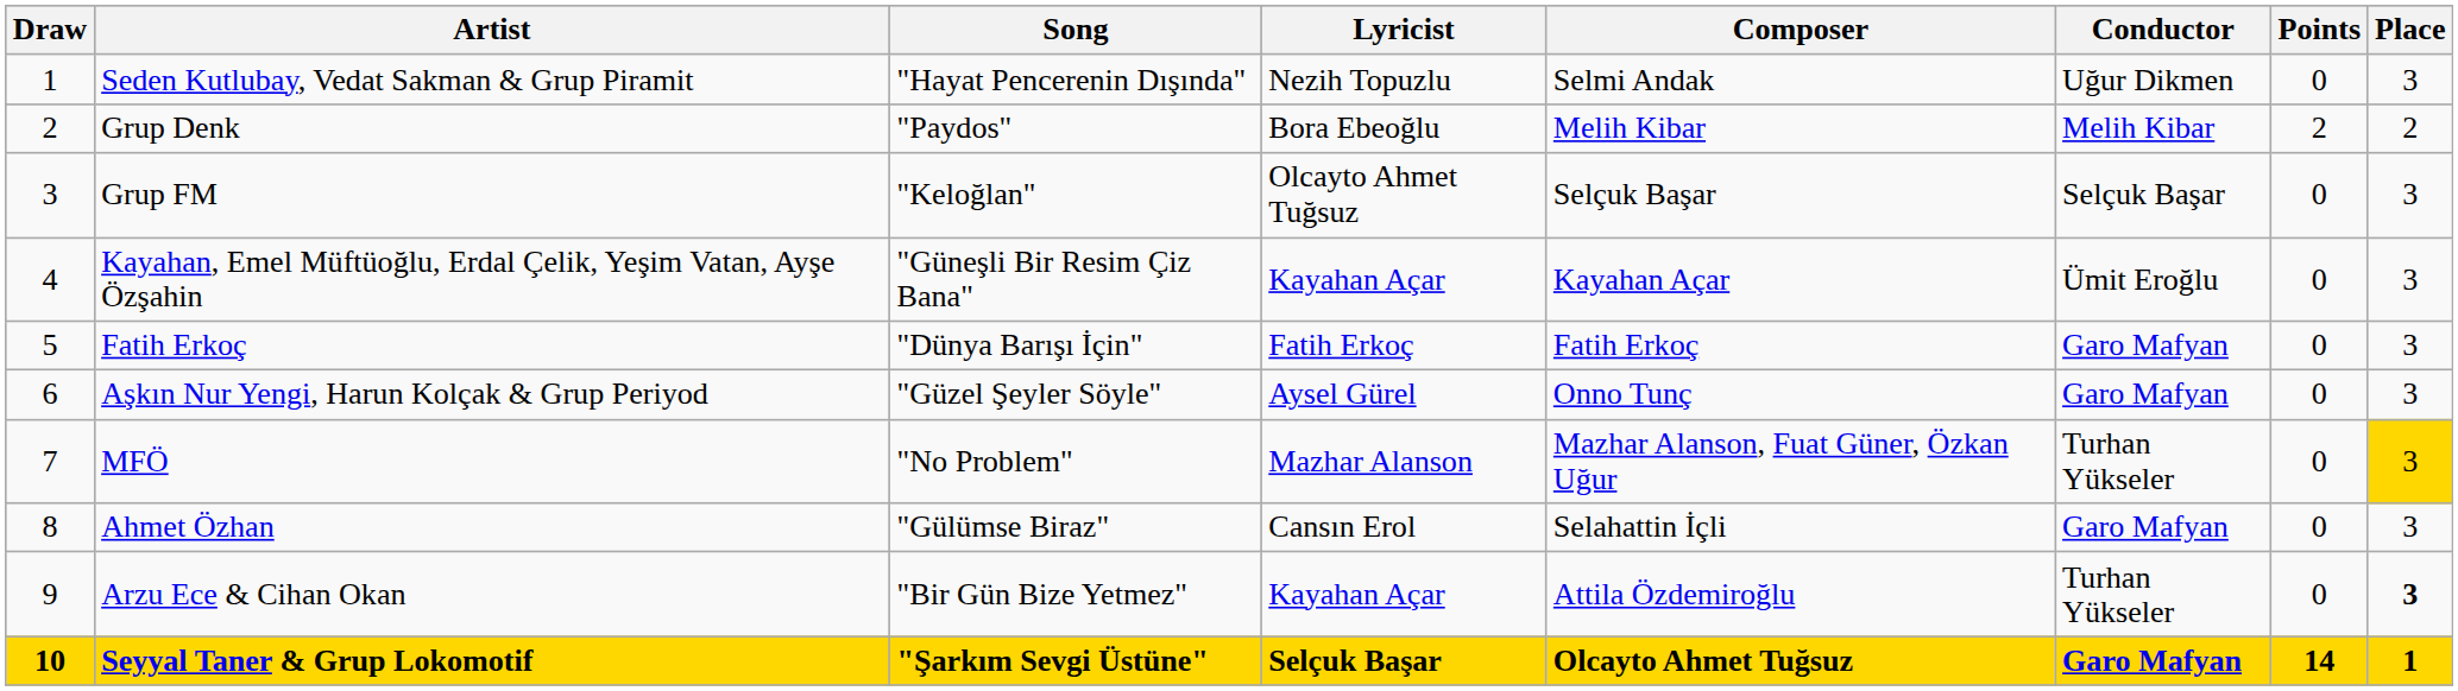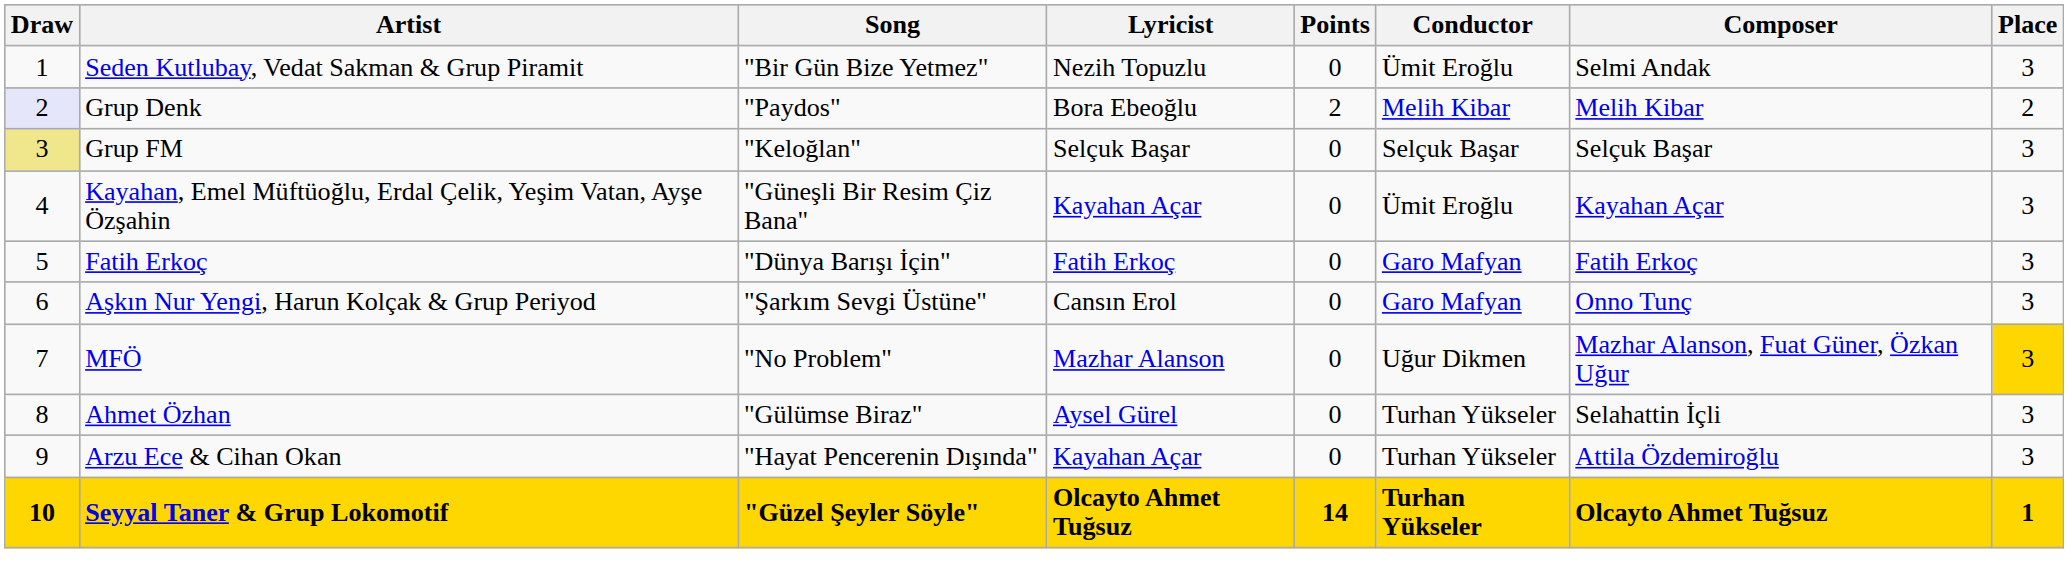 <table class="sortable wikitable" style="margin: 1em auto 1em auto; text-align:center">
 <tr>
 <th>Draw</th>
 <th>Artist</th>
 <th>Song</th>
 <th>Lyricist</th>
+<th>Points</th>
+<th>Conductor</th>
 <th>Composer</th>
-<th>Conductor</th>
-<th>Points</th>
 <th>Place</th>
 </tr>
 <tr>
 <td>1</td>
 <td align="left"><a href='#'>Seden Kutlubay</a>, Vedat Sakman & Grup Piramit</td>
-<td align="left">"Hayat Pencerenin Dışında"</td>
+<td align="left">"Bir Gün Bize Yetmez"</td>
 <td align="left">Nezih Topuzlu</td>
+<td>0</td>
+<td align="left">Ümit Eroğlu</td>
 <td align="left">Selmi Andak</td>
-<td align="left">Uğur Dikmen</td>
-<td>0</td>
 <td>3</td>
 </tr>
 <tr>
-<td>2</td>
+<td style="background: lavender;">2</td>
 <td align="left">Grup Denk</td>
 <td align="left">"Paydos"</td>
 <td align="left">Bora Ebeoğlu</td>
+<td>2</td>
 <td align="left"><a href='#'>Melih Kibar</a></td>
 <td align="left"><a href='#'>Melih Kibar</a></td>
 <td>2</td>
-<td>2</td>
 </tr>
 <tr>
-<td>3</td>
+<td style="background: khaki;">3</td>
 <td align="left">Grup FM</td>
 <td align="left">"Keloğlan"</td>
-<td align="left">Olcayto Ahmet Tuğsuz</td>
+<td align="left">Selçuk Başar</td>
+<td>0</td>
 <td align="left">Selçuk Başar</td>
 <td align="left">Selçuk Başar</td>
-<td>0</td>
 <td>3</td>
 </tr>
 <tr>
 <td>4</td>
 <td align="left"><a href='#'>Kayahan</a>, Emel Müftüoğlu, Erdal Çelik, Yeşim Vatan, Ayşe Özşahin</td>
 <td align="left">"Güneşli Bir Resim Çiz Bana"</td>
 <td align="left"><a href='#'>Kayahan Açar</a></td>
+<td>0</td>
+<td align="left">Ümit Eroğlu</td>
 <td align="left"><a href='#'>Kayahan Açar</a></td>
-<td align="left">Ümit Eroğlu</td>
-<td>0</td>
 <td>3</td>
 </tr>
 <tr>
 <td>5</td>
 <td align="left"><a href='#'>Fatih Erkoç</a></td>
 <td align="left">"Dünya Barışı İçin"</td>
 <td align="left"><a href='#'>Fatih Erkoç</a></td>
+<td>0</td>
+<td align="left"><a href='#'>Garo Mafyan</a></td>
 <td align="left"><a href='#'>Fatih Erkoç</a></td>
-<td align="left"><a href='#'>Garo Mafyan</a></td>
-<td>0</td>
 <td>3</td>
 </tr>
 <tr>
 <td>6</td>
 <td align="left"><a href='#'>Aşkın Nur Yengi</a>, Harun Kolçak & Grup Periyod</td>
-<td align="left">"Güzel Şeyler Söyle"</td>
-<td align="left"><a href='#'>Aysel Gürel</a></td>
+<td align="left">"Şarkım Sevgi Üstüne"</td>
+<td align="left">Cansın Erol</td>
+<td>0</td>
+<td align="left"><a href='#'>Garo Mafyan</a></td>
 <td align="left"><a href='#'>Onno Tunç</a></td>
-<td align="left"><a href='#'>Garo Mafyan</a></td>
-<td>0</td>
 <td>3</td>
 </tr>
 <tr>
 <td>7</td>
 <td align="left"><a href='#'>MFÖ</a></td>
 <td align="left">"No Problem"</td>
 <td align="left"><a href='#'>Mazhar Alanson</a></td>
+<td>0</td>
+<td align="left">Uğur Dikmen</td>
 <td align="left"><a href='#'>Mazhar Alanson</a>, <a href='#'>Fuat Güner</a>, <a href='#'>Özkan Uğur</a></td>
-<td align="left">Turhan Yükseler</td>
-<td>0</td>
 <td style="background: gold;">3</td>
 </tr>
 <tr>
 <td>8</td>
 <td align="left"><a href='#'>Ahmet Özhan</a></td>
 <td align="left">"Gülümse Biraz"</td>
-<td align="left">Cansın Erol</td>
+<td align="left"><a href='#'>Aysel Gürel</a></td>
+<td>0</td>
+<td align="left">Turhan Yükseler</td>
 <td align="left">Selahattin İçli</td>
-<td align="left"><a href='#'>Garo Mafyan</a></td>
-<td>0</td>
 <td>3</td>
 </tr>
 <tr>
 <td>9</td>
 <td align="left"><a href='#'>Arzu Ece</a> & Cihan Okan</td>
-<td align="left">"Bir Gün Bize Yetmez"</td>
+<td align="left">"Hayat Pencerenin Dışında"</td>
 <td align="left"><a href='#'>Kayahan Açar</a></td>
+<td>0</td>
+<td align="left">Turhan Yükseler</td>
 <td align="left"><a href='#'>Attila Özdemiroğlu</a></td>
-<td align="left">Turhan Yükseler</td>
-<td>0</td>
-<td><strong>3</strong></td>
+<td>3</td>
 </tr>
 <tr style="font-weight:bold;background:gold;">
 <td>10</td>
 <td align="left"><a href='#'>Seyyal Taner</a> & Grup Lokomotif</td>
-<td align="left">"Şarkım Sevgi Üstüne"</td>
-<td align="left">Selçuk Başar</td>
+<td align="left">"Güzel Şeyler Söyle"</td>
 <td align="left">Olcayto Ahmet Tuğsuz</td>
-<td align="left"><a href='#'>Garo Mafyan</a></td>
 <td>14</td>
+<td align="left">Turhan Yükseler</td>
+<td align="left">Olcayto Ahmet Tuğsuz</td>
 <td>1</td>
 </tr>
 </table>
